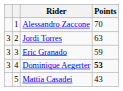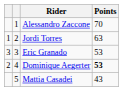 <table class="wikitable" style="font-size: 85%;">
 <tr>
 <th></th>
 <th></th>
 <th>Rider</th>
 <th>Points</th>
 </tr>
 <tr>
 <td></td>
 <td align=center>1</td>
 <td> <a href='#'>Alessandro Zaccone</a></td>
 <td align=left>70</td>
 </tr>
 <tr>
-<td> 3</td>
+<td> 1</td>
 <td align=center>2</td>
 <td> <a href='#'>Jordi Torres</a></td>
 <td align=left>63</td>
 </tr>
 <tr>
 <td> 3</td>
 <td align=center>3</td>
 <td> <a href='#'>Eric Granado</a></td>
-<td align=left>59</td>
+<td align=left>53</td>
 </tr>
 <tr>
-<td> 3</td>
+<td> 2</td>
 <td align=center>4</td>
 <td> <a href='#'>Dominique Aegerter</a></td>
 <td align=left><strong>53</strong></td>
 </tr>
 <tr>
 <td></td>
 <td align=center>5</td>
 <td> <a href='#'>Mattia Casadei</a></td>
 <td align=left>43</td>
 </tr>
 </table>
